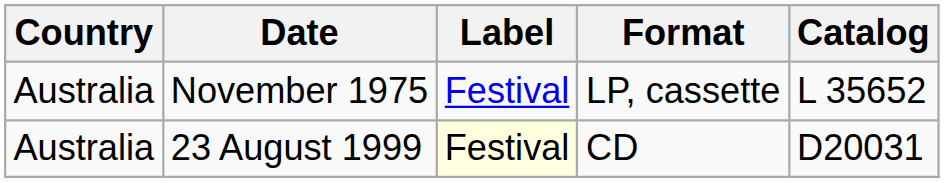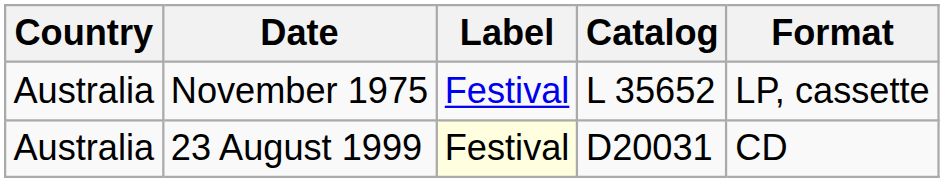 <table class="wikitable">
 <tr>
 <th>Country</th>
 <th>Date</th>
 <th>Label</th>
+<th>Catalog</th>
 <th>Format</th>
-<th>Catalog</th>
 </tr>
 <tr>
 <td>Australia</td>
 <td>November 1975</td>
 <td><a href='#'>Festival</a></td>
+<td>L 35652</td>
 <td>LP, cassette</td>
-<td>L 35652</td>
 </tr>
 <tr>
 <td>Australia</td>
 <td>23 August 1999</td>
 <td style="background: lightyellow;">Festival</td>
+<td>D20031</td>
 <td>CD</td>
-<td>D20031</td>
 </tr>
 </table>
